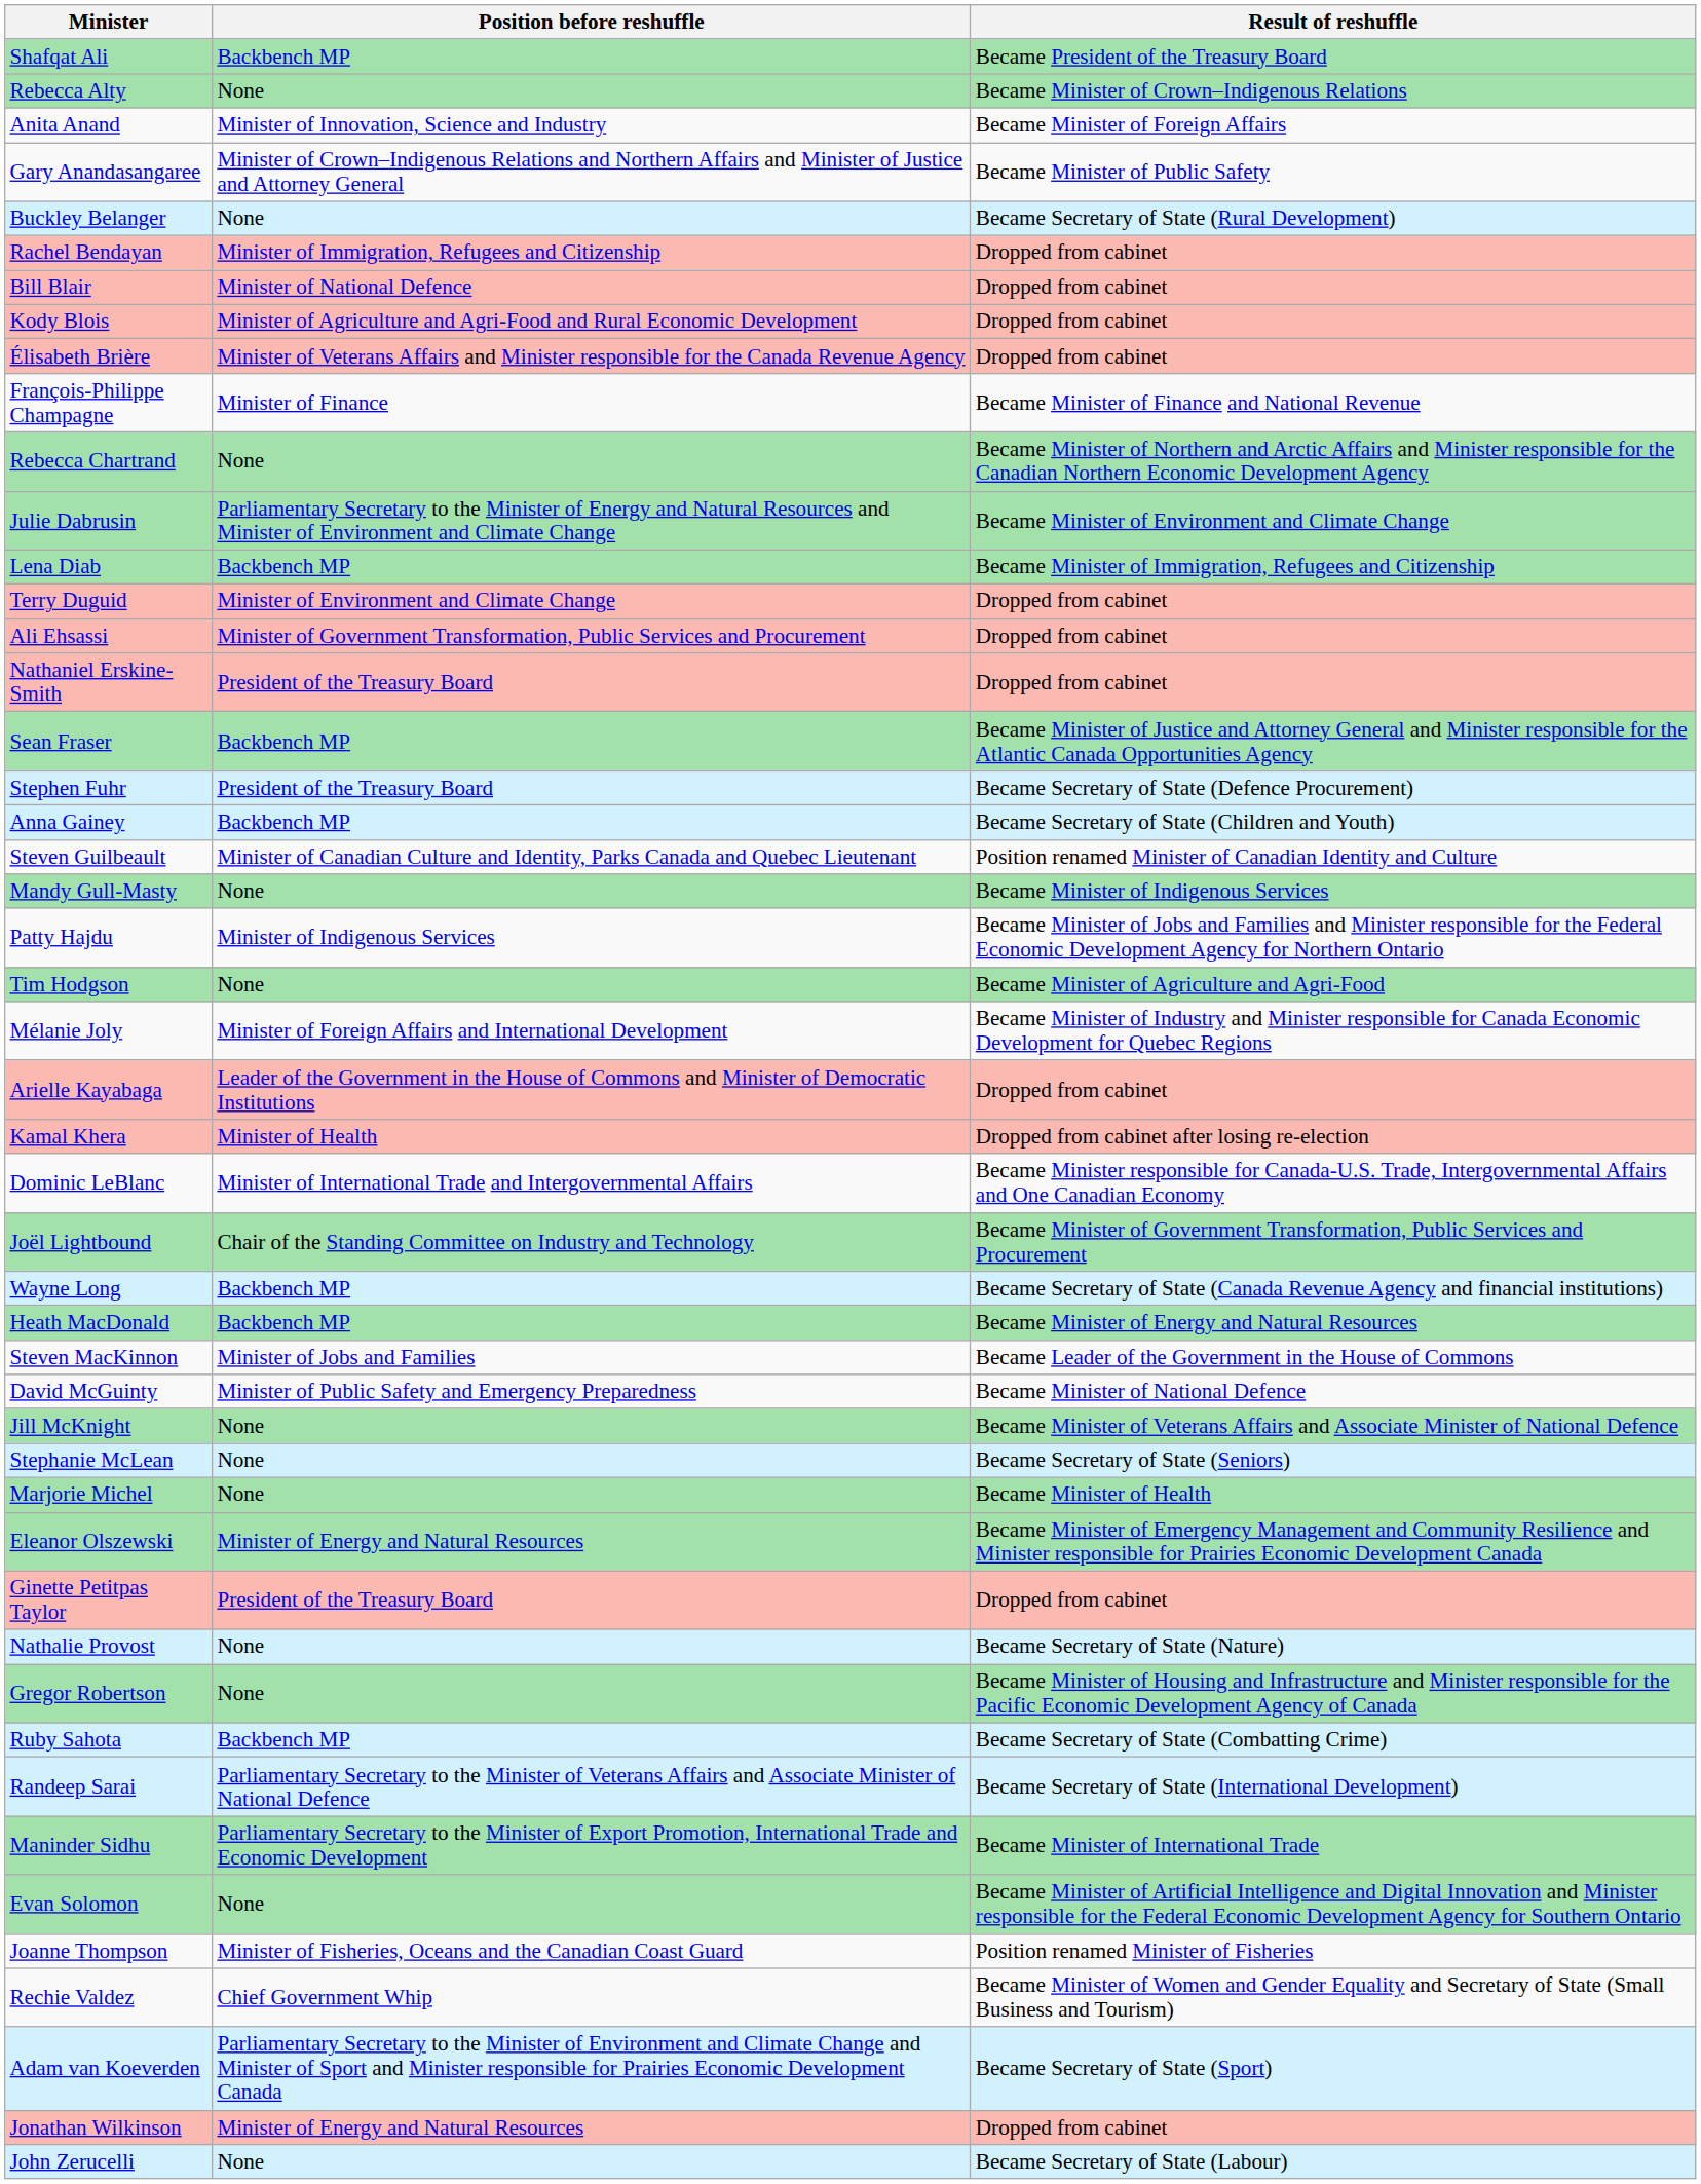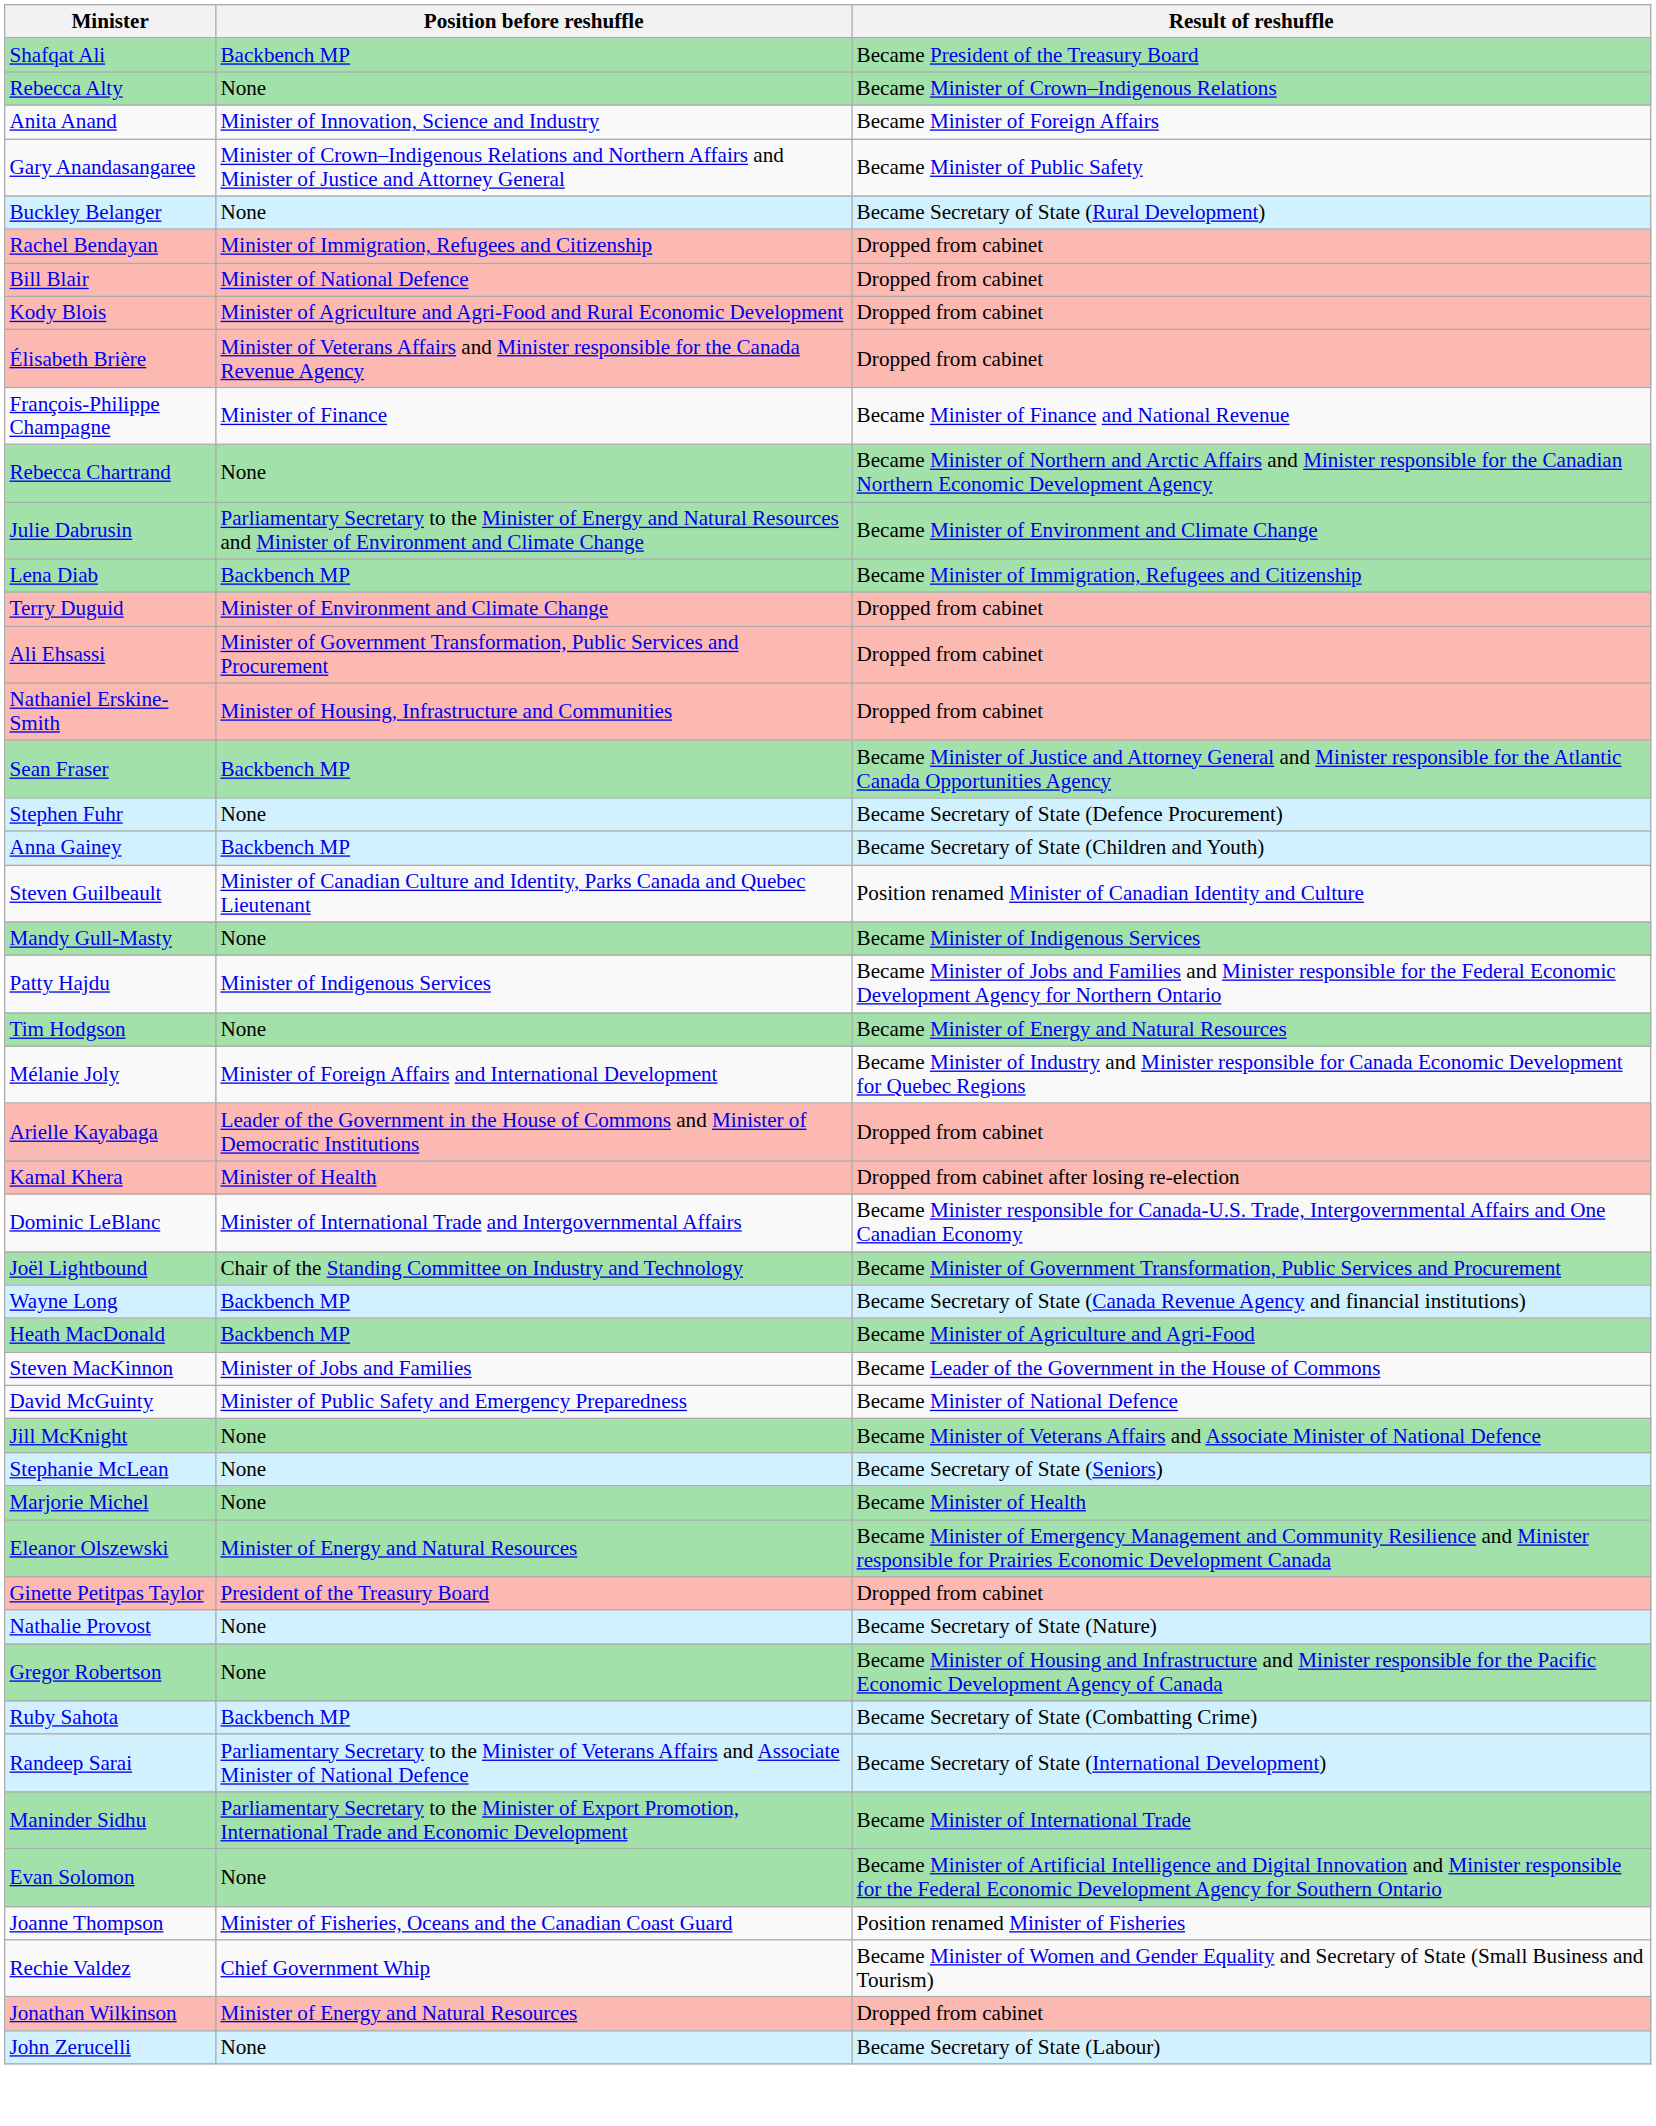 <table class="wikitable">
 <tr>
 <th>Minister</th>
 <th>Position before reshuffle</th>
 <th>Result of reshuffle</th>
 </tr>
 <tr style="background:#A2E2AA;">
 <td><a href='#'>Shafqat Ali</a></td>
 <td><a href='#'>Backbench MP</a></td>
 <td>Became <a href='#'>President of the Treasury Board</a></td>
 </tr>
 <tr style="background:#A2E2AA;">
 <td><a href='#'>Rebecca Alty</a></td>
 <td>None</td>
 <td>Became <a href='#'>Minister of Crown–Indigenous Relations</a></td>
 </tr>
 <tr>
 <td><a href='#'>Anita Anand</a></td>
 <td><a href='#'>Minister of Innovation, Science and Industry</a></td>
 <td>Became <a href='#'>Minister of Foreign Affairs</a></td>
 </tr>
 <tr>
 <td><a href='#'>Gary Anandasangaree</a></td>
 <td><a href='#'>Minister of Crown–Indigenous Relations and Northern Affairs</a> and <a href='#'>Minister of Justice and Attorney General</a></td>
 <td>Became <a href='#'>Minister of Public Safety</a></td>
 </tr>
 <tr style="background:#D1F1FF;">
 <td><a href='#'>Buckley Belanger</a></td>
 <td>None</td>
 <td>Became Secretary of State (<a href='#'>Rural Development</a>)</td>
 </tr>
 <tr style="background:#FBB9B2;">
 <td><a href='#'>Rachel Bendayan</a></td>
 <td><a href='#'>Minister of Immigration, Refugees and Citizenship</a></td>
 <td>Dropped from cabinet</td>
 </tr>
 <tr style="background:#FBB9B2;">
 <td><a href='#'>Bill Blair</a></td>
 <td><a href='#'>Minister of National Defence</a></td>
 <td>Dropped from cabinet</td>
 </tr>
 <tr style="background:#FBB9B2;">
 <td><a href='#'>Kody Blois</a></td>
 <td><a href='#'>Minister of Agriculture and Agri-Food and Rural Economic Development</a></td>
 <td>Dropped from cabinet</td>
 </tr>
 <tr style="background:#FBB9B2;">
 <td><a href='#'>Élisabeth Brière</a></td>
 <td><a href='#'>Minister of Veterans Affairs</a> and <a href='#'>Minister responsible for the Canada Revenue Agency</a></td>
 <td>Dropped from cabinet</td>
 </tr>
 <tr>
 <td><a href='#'>François-Philippe Champagne</a></td>
 <td><a href='#'>Minister of Finance</a></td>
 <td>Became <a href='#'>Minister of Finance</a> <a href='#'>and National Revenue</a></td>
 </tr>
 <tr style="background:#A2E2AA;">
 <td><a href='#'>Rebecca Chartrand</a></td>
 <td>None</td>
 <td>Became <a href='#'>Minister of Northern and Arctic Affairs</a> and <a href='#'>Minister responsible for the Canadian Northern Economic Development Agency</a></td>
 </tr>
 <tr style="background:#A2E2AA;">
 <td><a href='#'>Julie Dabrusin</a></td>
 <td><a href='#'>Parliamentary Secretary</a> to the <a href='#'>Minister of Energy and Natural Resources</a> and <a href='#'>Minister of Environment and Climate Change</a></td>
 <td>Became <a href='#'>Minister of Environment and Climate Change</a></td>
 </tr>
 <tr style="background:#A2E2AA;">
 <td><a href='#'>Lena Diab</a></td>
 <td><a href='#'>Backbench MP</a></td>
 <td>Became <a href='#'>Minister of Immigration, Refugees and Citizenship</a></td>
 </tr>
 <tr style="background:#FBB9B2;">
 <td><a href='#'>Terry Duguid</a></td>
 <td><a href='#'>Minister of Environment and Climate Change</a></td>
 <td>Dropped from cabinet</td>
 </tr>
 <tr style="background:#FBB9B2;">
 <td><a href='#'>Ali Ehsassi</a></td>
 <td><a href='#'>Minister of Government Transformation, Public Services and Procurement</a></td>
 <td>Dropped from cabinet</td>
 </tr>
 <tr style="background:#FBB9B2;">
 <td><a href='#'>Nathaniel Erskine-Smith</a></td>
-<td><a href='#'>President of the Treasury Board</a></td>
+<td><a href='#'>Minister of Housing, Infrastructure and Communities</a></td>
 <td>Dropped from cabinet</td>
 </tr>
 <tr style="background:#A2E2AA;">
 <td><a href='#'>Sean Fraser</a></td>
 <td><a href='#'>Backbench MP</a></td>
 <td>Became <a href='#'>Minister of Justice and Attorney General</a> and <a href='#'>Minister responsible for the Atlantic Canada Opportunities Agency</a></td>
 </tr>
 <tr style="background:#D1F1FF;">
 <td><a href='#'>Stephen Fuhr</a></td>
-<td><a href='#'>President of the Treasury Board</a></td>
+<td>None</td>
 <td>Became Secretary of State (Defence Procurement)</td>
 </tr>
 <tr style="background:#D1F1FF;">
 <td><a href='#'>Anna Gainey</a></td>
 <td><a href='#'>Backbench MP</a></td>
 <td>Became Secretary of State (Children and Youth)</td>
 </tr>
 <tr>
 <td><a href='#'>Steven Guilbeault</a></td>
 <td><a href='#'>Minister of Canadian Culture and Identity, Parks Canada and Quebec Lieutenant</a></td>
 <td>Position renamed <a href='#'>Minister of Canadian Identity and Culture</a></td>
 </tr>
 <tr style="background:#A2E2AA;">
 <td><a href='#'>Mandy Gull-Masty</a></td>
 <td>None</td>
 <td>Became <a href='#'>Minister of Indigenous Services</a></td>
 </tr>
 <tr>
 <td><a href='#'>Patty Hajdu</a></td>
 <td><a href='#'>Minister of Indigenous Services</a></td>
 <td>Became <a href='#'>Minister of Jobs and Families</a> and <a href='#'>Minister responsible for the Federal Economic Development Agency for Northern Ontario</a></td>
 </tr>
 <tr style="background:#A2E2AA;">
 <td><a href='#'>Tim Hodgson</a></td>
 <td>None</td>
-<td>Became <a href='#'>Minister of Agriculture and Agri-Food</a></td>
+<td>Became <a href='#'>Minister of Energy and Natural Resources</a></td>
 </tr>
 <tr>
 <td><a href='#'>Mélanie Joly</a></td>
 <td><a href='#'>Minister of Foreign Affairs</a> <a href='#'>and International Development</a></td>
 <td>Became <a href='#'>Minister of Industry</a> and <a href='#'>Minister responsible for Canada Economic Development for Quebec Regions</a></td>
 </tr>
 <tr style="background:#FBB9B2;">
 <td><a href='#'>Arielle Kayabaga</a></td>
 <td><a href='#'>Leader of the Government in the House of Commons</a> and <a href='#'>Minister of Democratic Institutions</a></td>
 <td>Dropped from cabinet</td>
 </tr>
 <tr style="background:#FBB9B2;">
 <td><a href='#'>Kamal Khera</a></td>
 <td><a href='#'>Minister of Health</a></td>
 <td>Dropped from cabinet after losing re-election</td>
 </tr>
 <tr>
 <td><a href='#'>Dominic LeBlanc</a></td>
 <td><a href='#'>Minister of International Trade</a> <a href='#'>and Intergovernmental Affairs</a></td>
 <td>Became <a href='#'>Minister responsible for Canada-U.S. Trade, Intergovernmental Affairs and One Canadian Economy</a></td>
 </tr>
 <tr style="background:#A2E2AA;">
 <td><a href='#'>Joël Lightbound</a></td>
 <td>Chair of the <a href='#'>Standing Committee on Industry and Technology</a></td>
 <td>Became <a href='#'>Minister of Government Transformation, Public Services and Procurement</a></td>
 </tr>
 <tr style="background:#D1F1FF;">
 <td><a href='#'>Wayne Long</a></td>
 <td><a href='#'>Backbench MP</a></td>
 <td>Became Secretary of State (<a href='#'>Canada Revenue Agency</a> and financial institutions)</td>
 </tr>
 <tr style="background:#A2E2AA;">
 <td><a href='#'>Heath MacDonald</a></td>
 <td><a href='#'>Backbench MP</a></td>
-<td>Became <a href='#'>Minister of Energy and Natural Resources</a></td>
+<td>Became <a href='#'>Minister of Agriculture and Agri-Food</a></td>
 </tr>
 <tr>
 <td><a href='#'>Steven MacKinnon</a></td>
 <td><a href='#'>Minister of Jobs and Families</a></td>
 <td>Became <a href='#'>Leader of the Government in the House of Commons</a></td>
 </tr>
 <tr>
 <td><a href='#'>David McGuinty</a></td>
 <td><a href='#'>Minister of Public Safety and Emergency Preparedness</a></td>
 <td>Became <a href='#'>Minister of National Defence</a></td>
 </tr>
 <tr style="background:#A2E2AA;">
 <td><a href='#'>Jill McKnight</a></td>
 <td>None</td>
 <td>Became <a href='#'>Minister of Veterans Affairs</a> and <a href='#'>Associate Minister of National Defence</a></td>
 </tr>
 <tr style="background:#D1F1FF;">
 <td><a href='#'>Stephanie McLean</a></td>
 <td>None</td>
 <td>Became Secretary of State (<a href='#'>Seniors</a>)</td>
 </tr>
 <tr style="background:#A2E2AA;">
 <td><a href='#'>Marjorie Michel</a></td>
 <td>None</td>
 <td>Became <a href='#'>Minister of Health</a></td>
 </tr>
 <tr style="background:#A2E2AA;">
 <td><a href='#'>Eleanor Olszewski</a></td>
 <td><a href='#'>Minister of Energy and Natural Resources</a></td>
 <td>Became <a href='#'>Minister of Emergency Management and Community Resilience</a> and <a href='#'>Minister responsible for Prairies Economic Development Canada</a></td>
 </tr>
 <tr style="background:#FBB9B2;">
 <td><a href='#'>Ginette Petitpas Taylor</a></td>
 <td><a href='#'>President of the Treasury Board</a></td>
 <td>Dropped from cabinet</td>
 </tr>
 <tr style="background:#D1F1FF;">
 <td><a href='#'>Nathalie Provost</a></td>
 <td>None</td>
 <td>Became Secretary of State (Nature)</td>
 </tr>
 <tr style="background:#A2E2AA;">
 <td><a href='#'>Gregor Robertson</a></td>
 <td>None</td>
 <td>Became <a href='#'>Minister of Housing and Infrastructure</a> and <a href='#'>Minister responsible for the Pacific Economic Development Agency of Canada</a></td>
 </tr>
 <tr style="background:#D1F1FF;">
 <td><a href='#'>Ruby Sahota</a></td>
 <td><a href='#'>Backbench MP</a></td>
 <td>Became Secretary of State (Combatting Crime)</td>
 </tr>
 <tr style="background:#D1F1FF;">
 <td><a href='#'>Randeep Sarai</a></td>
 <td><a href='#'>Parliamentary Secretary</a> to the <a href='#'>Minister of Veterans Affairs</a> and <a href='#'>Associate Minister of National Defence</a></td>
 <td>Became Secretary of State (<a href='#'>International Development</a>)</td>
 </tr>
 <tr style="background:#A2E2AA;">
 <td><a href='#'>Maninder Sidhu</a></td>
 <td><a href='#'>Parliamentary Secretary</a> to the <a href='#'>Minister of Export Promotion, International Trade and Economic Development</a></td>
 <td>Became <a href='#'>Minister of International Trade</a></td>
 </tr>
 <tr style="background:#A2E2AA;">
 <td><a href='#'>Evan Solomon</a></td>
 <td>None</td>
 <td>Became <a href='#'>Minister of Artificial Intelligence and Digital Innovation</a> and <a href='#'>Minister responsible for the Federal Economic Development Agency for Southern Ontario</a></td>
 </tr>
 <tr>
 <td><a href='#'>Joanne Thompson</a></td>
 <td><a href='#'>Minister of Fisheries, Oceans and the Canadian Coast Guard</a></td>
 <td>Position renamed <a href='#'>Minister of Fisheries</a></td>
 </tr>
 <tr>
 <td><a href='#'>Rechie Valdez</a></td>
 <td><a href='#'>Chief Government Whip</a></td>
 <td>Became <a href='#'>Minister of Women and Gender Equality</a> and Secretary of State (Small Business and Tourism)</td>
 </tr>
-<tr style="background:#D1F1FF;">
-<td><a href='#'>Adam van Koeverden</a></td>
-<td><a href='#'>Parliamentary Secretary</a> to the <a href='#'>Minister of Environment and Climate Change</a> and <a href='#'>Minister of Sport</a> and <a href='#'>Minister responsible for Prairies Economic Development Canada</a></td>
-<td>Became Secretary of State (<a href='#'>Sport</a>)</td>
-</tr>
 <tr style="background:#FBB9B2;">
 <td><a href='#'>Jonathan Wilkinson</a></td>
 <td><a href='#'>Minister of Energy and Natural Resources</a></td>
 <td>Dropped from cabinet</td>
 </tr>
 <tr style="background:#D1F1FF;">
 <td><a href='#'>John Zerucelli</a></td>
 <td>None</td>
 <td>Became Secretary of State (Labour)</td>
 </tr>
 </table>
